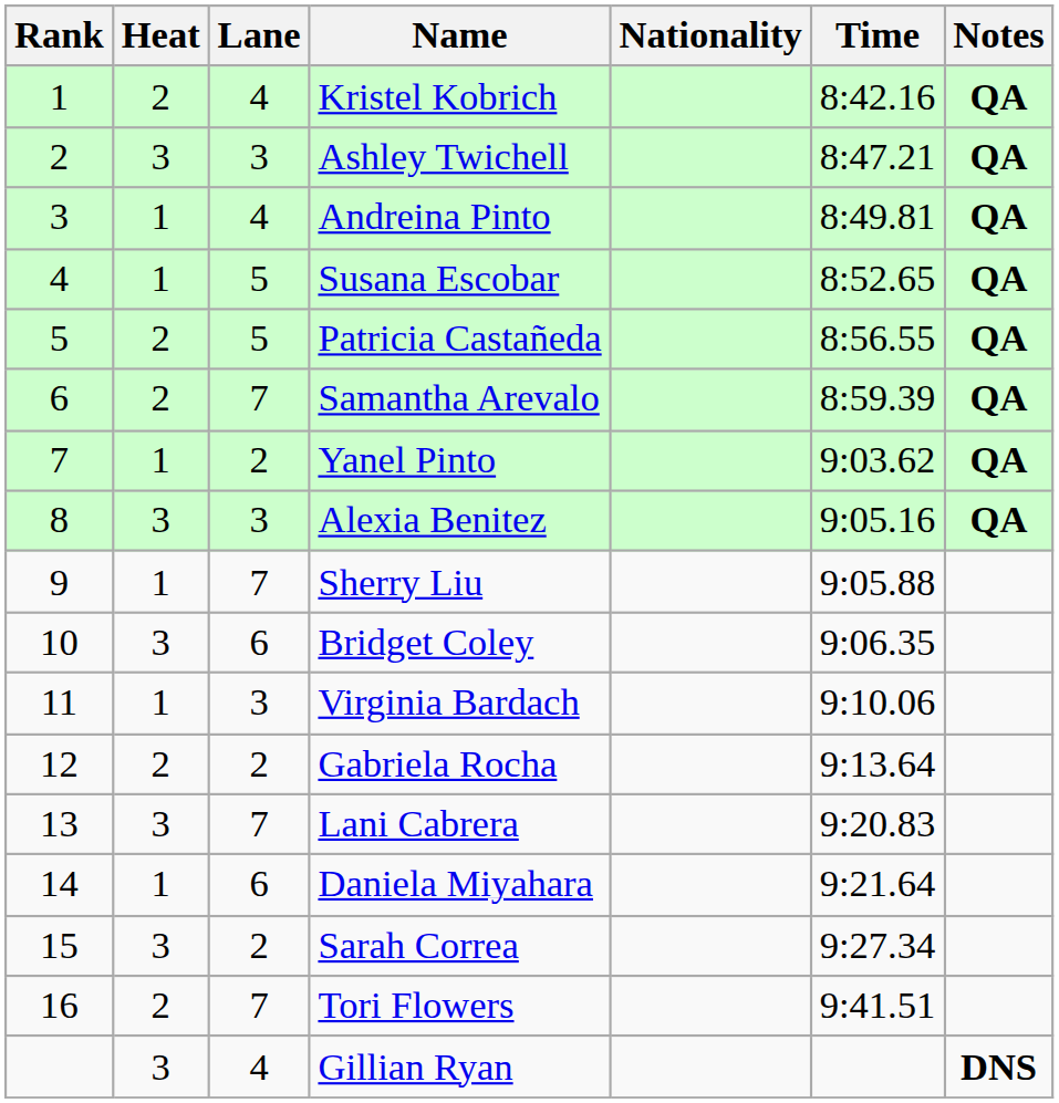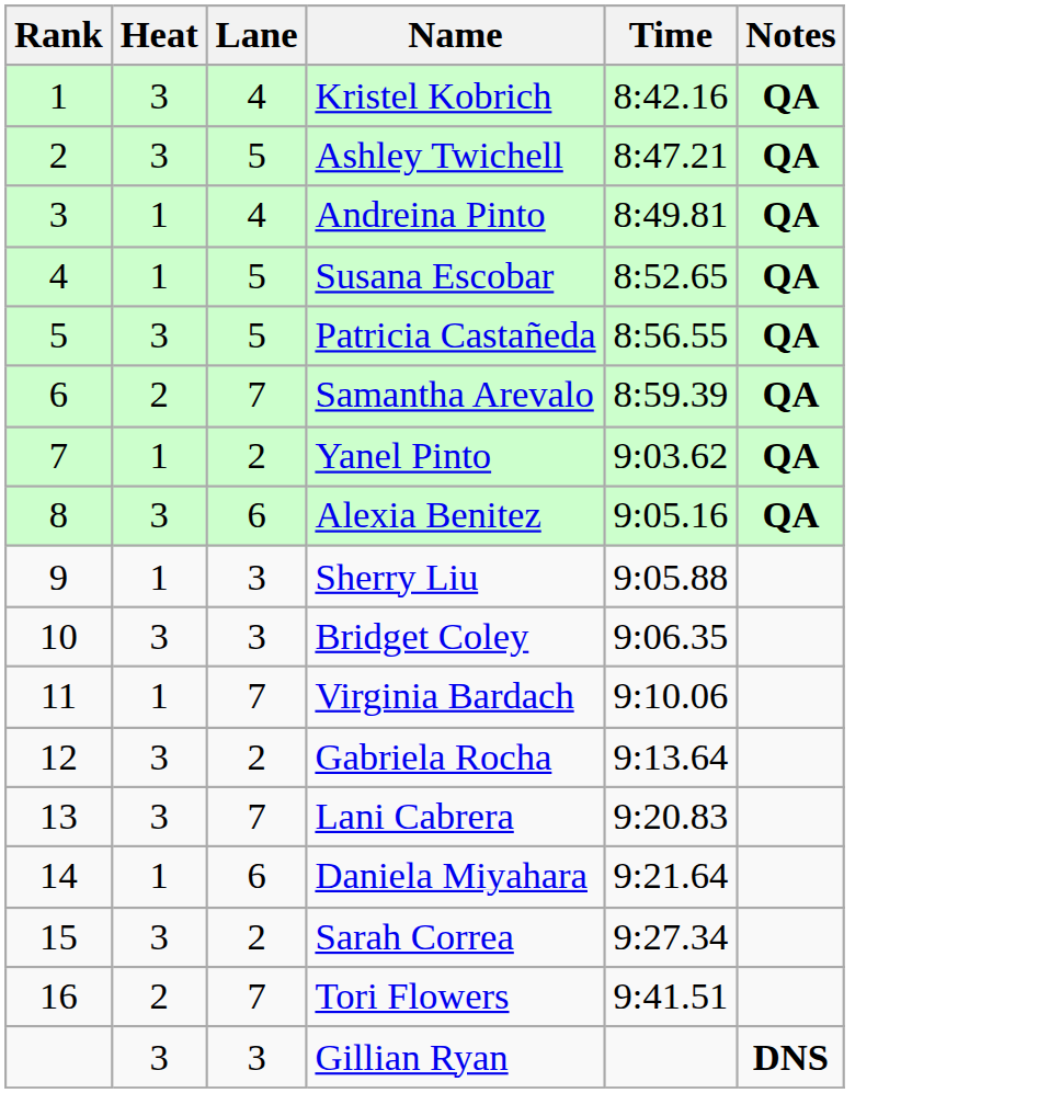 <table class="wikitable sortable" style="text-align:center">
 <tr>
 <th>Rank</th>
 <th>Heat</th>
 <th>Lane</th>
 <th>Name</th>
-<th>Nationality</th>
 <th>Time</th>
 <th>Notes</th>
 </tr>
 <tr bgcolor=ccffcc>
 <td>1</td>
-<td>2</td>
+<td>3</td>
 <td>4</td>
 <td align=left><a href='#'>Kristel Kobrich</a></td>
-<td align=left></td>
 <td>8:42.16</td>
 <td><strong>QA</strong></td>
 </tr>
 <tr bgcolor=ccffcc>
 <td>2</td>
 <td>3</td>
-<td>3</td>
+<td>5</td>
 <td align=left><a href='#'>Ashley Twichell</a></td>
-<td align=left></td>
 <td>8:47.21</td>
 <td><strong>QA</strong></td>
 </tr>
 <tr bgcolor=ccffcc>
 <td>3</td>
 <td>1</td>
 <td>4</td>
 <td align=left><a href='#'>Andreina Pinto</a></td>
-<td align=left></td>
 <td>8:49.81</td>
 <td><strong>QA</strong></td>
 </tr>
 <tr bgcolor=ccffcc>
 <td>4</td>
 <td>1</td>
 <td>5</td>
 <td align=left><a href='#'>Susana Escobar</a></td>
-<td align=left></td>
 <td>8:52.65</td>
 <td><strong>QA</strong></td>
 </tr>
 <tr bgcolor=ccffcc>
 <td>5</td>
-<td>2</td>
+<td>3</td>
 <td>5</td>
 <td align=left><a href='#'>Patricia Castañeda</a></td>
-<td align=left></td>
 <td>8:56.55</td>
 <td><strong>QA</strong></td>
 </tr>
 <tr bgcolor=ccffcc>
 <td>6</td>
 <td>2</td>
 <td>7</td>
 <td align=left><a href='#'>Samantha Arevalo</a></td>
-<td align=left></td>
 <td>8:59.39</td>
 <td><strong>QA</strong></td>
 </tr>
 <tr bgcolor=ccffcc>
 <td>7</td>
 <td>1</td>
 <td>2</td>
 <td align=left><a href='#'>Yanel Pinto</a></td>
-<td align=left></td>
 <td>9:03.62</td>
 <td><strong>QA</strong></td>
 </tr>
 <tr bgcolor=ccffcc>
 <td>8</td>
 <td>3</td>
-<td>3</td>
+<td>6</td>
 <td align=left><a href='#'>Alexia Benitez</a></td>
-<td align=left></td>
 <td>9:05.16</td>
 <td><strong>QA</strong></td>
 </tr>
 <tr>
 <td>9</td>
 <td>1</td>
-<td>7</td>
+<td>3</td>
 <td align=left><a href='#'>Sherry Liu</a></td>
-<td align=left></td>
 <td>9:05.88</td>
 <td></td>
 </tr>
 <tr>
 <td>10</td>
 <td>3</td>
-<td>6</td>
+<td>3</td>
 <td align=left><a href='#'>Bridget Coley</a></td>
-<td align=left></td>
 <td>9:06.35</td>
 <td></td>
 </tr>
 <tr>
 <td>11</td>
 <td>1</td>
-<td>3</td>
+<td>7</td>
 <td align=left><a href='#'>Virginia Bardach</a></td>
-<td align=left></td>
 <td>9:10.06</td>
 <td></td>
 </tr>
 <tr>
 <td>12</td>
-<td>2</td>
+<td>3</td>
 <td>2</td>
 <td align=left><a href='#'>Gabriela Rocha</a></td>
-<td align=left></td>
 <td>9:13.64</td>
 <td></td>
 </tr>
 <tr>
 <td>13</td>
 <td>3</td>
 <td>7</td>
 <td align=left><a href='#'>Lani Cabrera</a></td>
-<td align=left></td>
 <td>9:20.83</td>
 <td></td>
 </tr>
 <tr>
 <td>14</td>
 <td>1</td>
 <td>6</td>
 <td align=left><a href='#'>Daniela Miyahara</a></td>
-<td align=left></td>
 <td>9:21.64</td>
 <td></td>
 </tr>
 <tr>
 <td>15</td>
 <td>3</td>
 <td>2</td>
 <td align=left><a href='#'>Sarah Correa</a></td>
-<td align=left></td>
 <td>9:27.34</td>
 <td></td>
 </tr>
 <tr>
 <td>16</td>
 <td>2</td>
 <td>7</td>
 <td align=left><a href='#'>Tori Flowers</a></td>
-<td align=left></td>
 <td>9:41.51</td>
 <td></td>
 </tr>
 <tr>
 <td></td>
 <td>3</td>
-<td>4</td>
+<td>3</td>
 <td align=left><a href='#'>Gillian Ryan</a></td>
-<td align=left></td>
 <td></td>
 <td><strong>DNS</strong></td>
 </tr>
 </table>
